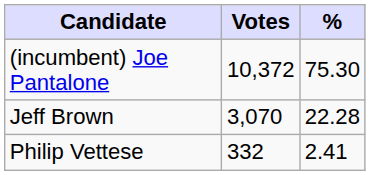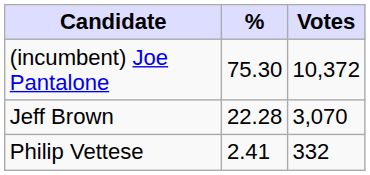 <table class="wikitable">
 <tr>
 <th style="background:#ddf; width:150px;">Candidate</th>
+<th style="background:#ddf;">%</th>
 <th style="background:#ddf;">Votes</th>
-<th style="background:#ddf;">%</th>
 </tr>
 <tr>
 <td>(incumbent) <a href='#'>Joe Pantalone</a></td>
+<td>75.30</td>
 <td>10,372</td>
-<td>75.30</td>
 </tr>
 <tr>
 <td>Jeff Brown</td>
+<td>22.28</td>
 <td>3,070</td>
-<td>22.28</td>
 </tr>
 <tr>
 <td>Philip Vettese</td>
+<td>2.41</td>
 <td>332</td>
-<td>2.41</td>
 </tr>
 </table>
